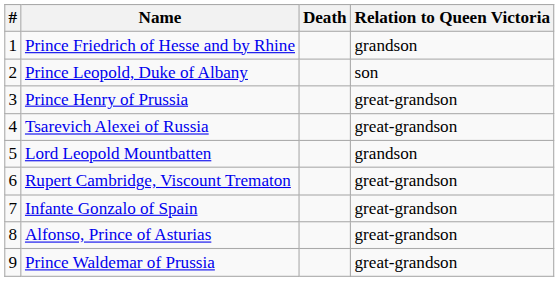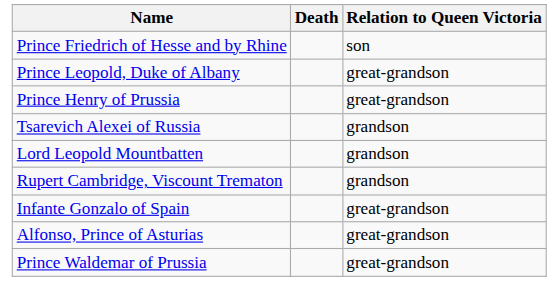 <table class="wikitable" border="1" style="margin: 1em auto 1em auto">
 <tr>
-<th>#</th>
 <th>Name</th>
 <th>Death</th>
 <th>Relation to Queen Victoria</th>
 </tr>
 <tr>
-<td>1</td>
 <td><a href='#'>Prince Friedrich of Hesse and by Rhine</a></td>
-<td></td>
-<td>grandson</td>
-</tr>
-<tr>
-<td>2</td>
-<td><a href='#'>Prince Leopold, Duke of Albany</a></td>
 <td></td>
 <td>son</td>
 </tr>
 <tr>
-<td>3</td>
+<td><a href='#'>Prince Leopold, Duke of Albany</a></td>
+<td></td>
+<td>great-grandson</td>
+</tr>
+<tr>
 <td><a href='#'>Prince Henry of Prussia</a></td>
 <td></td>
 <td>great-grandson</td>
 </tr>
 <tr>
-<td>4</td>
 <td><a href='#'>Tsarevich Alexei of Russia</a></td>
 <td></td>
-<td>great-grandson</td>
+<td>grandson</td>
 </tr>
 <tr>
-<td>5</td>
 <td><a href='#'>Lord Leopold Mountbatten</a></td>
 <td></td>
 <td>grandson</td>
 </tr>
 <tr>
-<td>6</td>
 <td><a href='#'>Rupert Cambridge, Viscount Trematon</a></td>
 <td></td>
-<td>great-grandson</td>
+<td>grandson</td>
 </tr>
 <tr>
-<td>7</td>
 <td><a href='#'>Infante Gonzalo of Spain</a></td>
 <td></td>
 <td>great-grandson</td>
 </tr>
 <tr>
-<td>8</td>
 <td><a href='#'>Alfonso, Prince of Asturias</a></td>
 <td></td>
 <td>great-grandson</td>
 </tr>
 <tr>
-<td>9</td>
 <td><a href='#'>Prince Waldemar of Prussia</a></td>
 <td></td>
 <td>great-grandson</td>
 </tr>
 </table>
